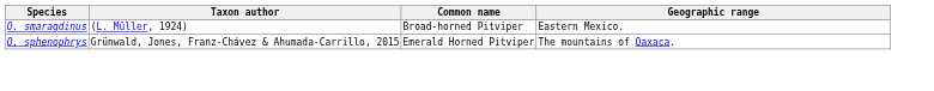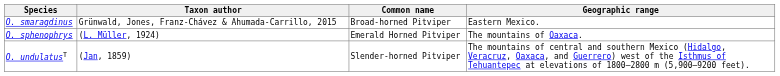 <table cellspacing=0 cellpadding=2 border=1 style="border-collapse: collapse;">
 <tr>
 <th bgcolor="#f0f0f0">Species</th>
 <th bgcolor="#f0f0f0">Taxon author</th>
 <th bgcolor="#f0f0f0">Common name</th>
 <th bgcolor="#f0f0f0">Geographic range</th>
 </tr>
 <tr>
 <td><em><a href='#'>O. smaragdinus</a></em></td>
-<td>(<a href='#'>L. Müller</a>, 1924)</td>
+<td>Grünwald, Jones, Franz-Chávez & Ahumada-Carrillo, 2015</td>
 <td>Broad-horned Pitviper</td>
 <td>Eastern Mexico.</td>
 </tr>
 <tr>
 <td><em><a href='#'>O. sphenophrys</a></em></td>
-<td>Grünwald, Jones, Franz-Chávez & Ahumada-Carrillo, 2015</td>
+<td>(<a href='#'>L. Müller</a>, 1924)</td>
 <td>Emerald Horned Pitviper</td>
 <td style="width:40%">The mountains of <a href='#'>Oaxaca</a>.</td>
 </tr>
+<tr>
+<td><em><a href='#'>O. undulatus</a></em><span><sup>T</sup></span></td>
+<td>(<a href='#'>Jan</a>, 1859)</td>
+<td>Slender-horned Pitviper</td>
+<td>The mountains of central and southern Mexico (<a href='#'>Hidalgo</a>, <a href='#'>Veracruz</a>, <a href='#'>Oaxaca</a>, and <a href='#'>Guerrero</a>) west of the <a href='#'>Isthmus of Tehuantepec</a> at elevations of 1800–2800 m (5,900–9200 feet).</td>
+</tr>
 </table>
